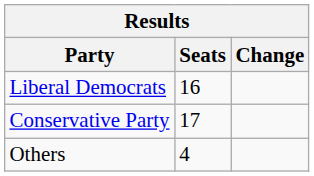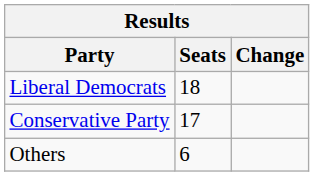 <table class="wikitable">
 <tr>
 <th colspan="3">Results</th>
 </tr>
 <tr>
 <th>Party</th>
 <th>Seats</th>
 <th>Change</th>
 </tr>
 <tr>
 <td><a href='#'>Liberal Democrats</a></td>
-<td>16</td>
+<td>18</td>
 <td></td>
 </tr>
 <tr>
 <td><a href='#'>Conservative Party</a></td>
 <td>17</td>
 <td></td>
 </tr>
 <tr>
 <td>Others</td>
-<td>4</td>
+<td>6</td>
 <td></td>
 </tr>
 </table>
